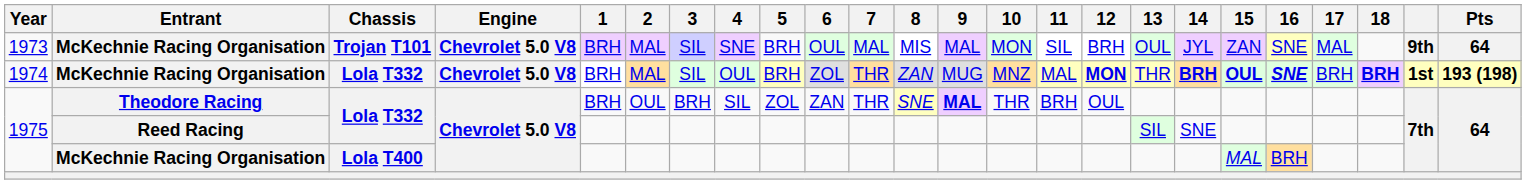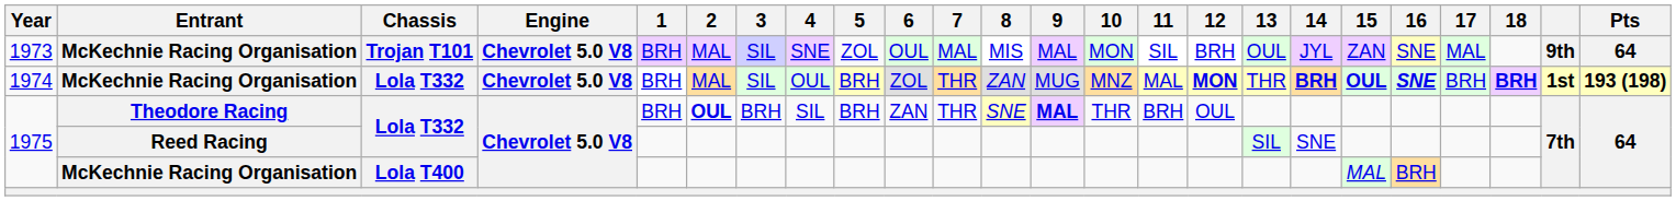 <table class="wikitable" style="text-align:center; font-size:90%">
 <tr>
 <th>Year</th>
 <th>Entrant</th>
 <th>Chassis</th>
 <th>Engine</th>
 <th>1</th>
 <th>2</th>
 <th>3</th>
 <th>4</th>
 <th>5</th>
 <th>6</th>
 <th>7</th>
 <th>8</th>
 <th>9</th>
 <th>10</th>
 <th>11</th>
 <th>12</th>
 <th>13</th>
 <th>14</th>
 <th>15</th>
 <th>16</th>
 <th>17</th>
 <th>18</th>
 <th></th>
 <th>Pts</th>
 </tr>
 <tr>
 <td><a href='#'>1973</a></td>
 <th>McKechnie Racing Organisation</th>
 <th><a href='#'>Trojan</a> <a href='#'>T101</a></th>
 <th><a href='#'>Chevrolet</a> 5.0 <a href='#'>V8</a></th>
 <td style="background:#efcfff;"><a href='#'>BRH</a><br></td>
 <td style="background:#efcfff;"><a href='#'>MAL</a><br></td>
 <td style="background:#cfcfff;"><a href='#'>SIL</a><br></td>
 <td style="background:#efcfff;"><a href='#'>SNE</a><br></td>
-<td><a href='#'>BRH</a></td>
+<td><a href='#'>ZOL</a></td>
 <td style="background:#dfffdf;"><a href='#'>OUL</a><br></td>
 <td style="background:#dfffdf;"><a href='#'>MAL</a><br></td>
 <td style="background:#ffffff;"><a href='#'>MIS</a><br></td>
 <td style="background:#efcfff;"><a href='#'>MAL</a><br></td>
 <td style="background:#dfffdf;"><a href='#'>MON</a><br></td>
 <td style="background:#ffffff;"><a href='#'>SIL</a><br></td>
 <td style="background:#ffffff;"><a href='#'>BRH</a><br></td>
 <td style="background:#dfffdf;"><a href='#'>OUL</a><br></td>
 <td style="background:#efcfff;"><a href='#'>JYL</a><br></td>
 <td style="background:#efcfff;"><a href='#'>ZAN</a><br></td>
 <td style="background:#ffffbf;"><a href='#'>SNE</a><br></td>
 <td style="background:#dfffdf;"><a href='#'>MAL</a><br></td>
 <td></td>
 <th>9th</th>
 <th>64</th>
 </tr>
 <tr>
 <td><a href='#'>1974</a></td>
 <th>McKechnie Racing Organisation</th>
 <th><a href='#'>Lola</a> <a href='#'>T332</a></th>
 <th><a href='#'>Chevrolet</a> 5.0 <a href='#'>V8</a></th>
 <td style="background:#FFFFFF;"><a href='#'>BRH</a><br></td>
 <td style="background:#ffdf9f;"><a href='#'>MAL</a><br></td>
 <td style="background:#dfffdf;"><a href='#'>SIL</a><br></td>
 <td style="background:#dfffdf;"><a href='#'>OUL</a><br></td>
 <td style="background:#ffffbf;"><a href='#'>BRH</a><br></td>
 <td style="background:#dfdfdf;"><a href='#'>ZOL</a><br></td>
 <td style="background:#ffdf9f;"><a href='#'>THR</a><br></td>
 <td style="background:#dfdfdf;"><em><a href='#'>ZAN</a></em><br></td>
 <td style="background:#dfdfdf;"><a href='#'>MUG</a><br></td>
 <td style="background:#ffdf9f;"><a href='#'>MNZ</a><br></td>
 <td style="background:#ffffbf;"><a href='#'>MAL</a><br></td>
 <td style="background:#ffffbf;"><strong><a href='#'>MON</a></strong><br></td>
 <td style="background:#ffffbf;"><a href='#'>THR</a><br></td>
 <td style="background:#ffdf9f;"><strong><a href='#'>BRH</a></strong><br></td>
 <td style="background:#dfffdf;"><strong><a href='#'>OUL</a></strong><br></td>
 <td style="background:#dfffdf;"><strong><em><a href='#'>SNE</a></em></strong><br></td>
 <td style="background:#dfffdf;"><a href='#'>BRH</a><br></td>
 <td style="background:#efcfff;"><strong><a href='#'>BRH</a></strong><br></td>
 <th style="background:#ffffbf;">1st</th>
 <th style="background:#ffffbf;">193 (198)</th>
 </tr>
 <tr>
 <td rowspan=3><a href='#'>1975</a></td>
 <th><a href='#'>Theodore Racing</a></th>
 <th rowspan=2><a href='#'>Lola</a> <a href='#'>T332</a></th>
 <th rowspan=3><a href='#'>Chevrolet</a> 5.0 <a href='#'>V8</a></th>
 <td><a href='#'>BRH</a></td>
-<td><a href='#'>OUL</a></td>
+<td><strong><a href='#'>OUL</a></strong></td>
 <td><a href='#'>BRH</a></td>
 <td><a href='#'>SIL</a></td>
-<td><a href='#'>ZOL</a></td>
+<td><a href='#'>BRH</a></td>
 <td><a href='#'>ZAN</a></td>
 <td><a href='#'>THR</a></td>
 <td style="background:#ffffbf;"><em><a href='#'>SNE</a></em><br></td>
 <td style="background:#efcfff;"><strong><a href='#'>MAL</a><br></strong></td>
 <td><a href='#'>THR</a></td>
 <td><a href='#'>BRH</a></td>
 <td><a href='#'>OUL</a></td>
 <td></td>
 <td></td>
 <td></td>
 <td></td>
 <td></td>
 <td></td>
 <th rowspan=3>7th</th>
 <th rowspan=3>64</th>
 </tr>
 <tr>
 <th>Reed Racing</th>
 <td></td>
 <td></td>
 <td></td>
 <td></td>
 <td></td>
 <td></td>
 <td></td>
 <td></td>
 <td></td>
 <td></td>
 <td></td>
 <td></td>
 <td style="background:#dfffdf;"><a href='#'>SIL</a><br></td>
 <td><a href='#'>SNE</a></td>
 <td></td>
 <td></td>
 <td></td>
 <td></td>
 </tr>
 <tr>
 <th>McKechnie Racing Organisation</th>
 <th><a href='#'>Lola</a> <a href='#'>T400</a></th>
 <td></td>
 <td></td>
 <td></td>
 <td></td>
 <td></td>
 <td></td>
 <td></td>
 <td></td>
 <td></td>
 <td></td>
 <td></td>
 <td></td>
 <td></td>
 <td></td>
 <td style="background:#dfffdf;"><em><a href='#'>MAL</a></em><br></td>
 <td style="background:#ffdf9f;"><a href='#'>BRH</a><br></td>
 <td></td>
 <td></td>
 </tr>
 <tr>
 <th colspan="24"></th>
 </tr>
 </table>
